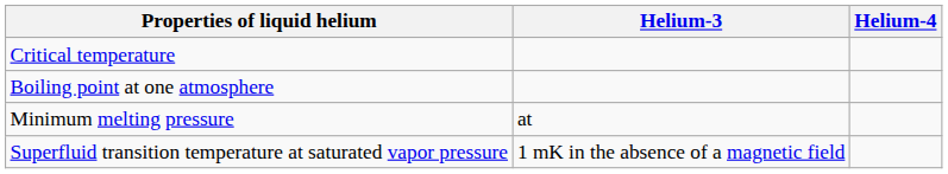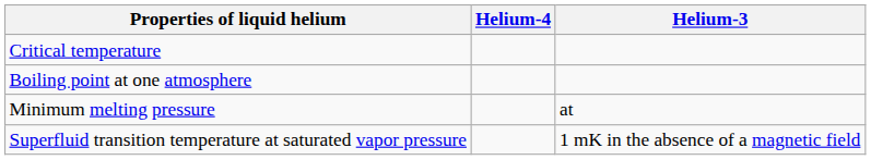 <table class="wikitable">
 <tr>
 <th>Properties of liquid helium</th>
+<th><a href='#'>Helium-4</a></th>
 <th><a href='#'>Helium-3</a></th>
-<th><a href='#'>Helium-4</a></th>
 </tr>
 <tr>
 <td><a href='#'>Critical temperature</a></td>
 <td></td>
 <td></td>
 </tr>
 <tr>
 <td><a href='#'>Boiling point</a> at one <a href='#'>atmosphere</a></td>
 <td></td>
 <td></td>
 </tr>
 <tr>
 <td>Minimum <a href='#'>melting</a> <a href='#'>pressure</a></td>
+<td></td>
 <td> at </td>
-<td></td>
 </tr>
 <tr>
 <td><a href='#'>Superfluid</a> transition temperature at saturated <a href='#'>vapor pressure</a></td>
+<td></td>
 <td>1 mK in the absence of a <a href='#'>magnetic field</a></td>
-<td></td>
 </tr>
 </table>
